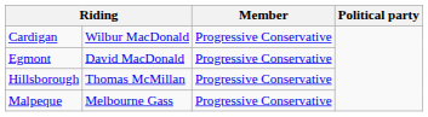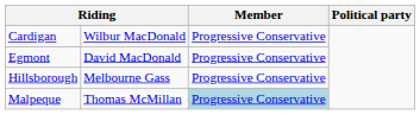 <table class="wikitable">
 <tr>
 <th colspan="2">Riding</th>
 <th>Member</th>
 <th>Political party</th>
 </tr>
 <tr>
 <td><a href='#'>Cardigan</a></td>
 <td><a href='#'>Wilbur MacDonald</a></td>
 <td><a href='#'>Progressive Conservative</a></td>
 </tr>
 <tr>
 <td><a href='#'>Egmont</a></td>
 <td><a href='#'>David MacDonald</a></td>
 <td><a href='#'>Progressive Conservative</a></td>
 </tr>
 <tr>
 <td><a href='#'>Hillsborough</a></td>
-<td><a href='#'>Thomas McMillan</a></td>
+<td><a href='#'>Melbourne Gass</a></td>
 <td><a href='#'>Progressive Conservative</a></td>
 </tr>
 <tr>
 <td><a href='#'>Malpeque</a></td>
-<td><a href='#'>Melbourne Gass</a></td>
-<td><a href='#'>Progressive Conservative</a></td>
+<td><a href='#'>Thomas McMillan</a></td>
+<td style="background: lightblue;"><a href='#'>Progressive Conservative</a></td>
 </tr>
 </table>
